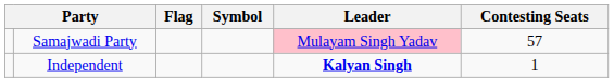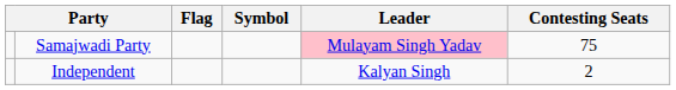 <table class="wikitable" width="50%" style="text-align:center">
 <tr>
 <th colspan="2">Party</th>
 <th>Flag</th>
 <th>Symbol</th>
 <th>Leader</th>
 <th>Contesting Seats</th>
 </tr>
 <tr>
 <td></td>
 <td><a href='#'>Samajwadi Party</a></td>
 <td></td>
 <td></td>
 <td style="background: pink;"><a href='#'>Mulayam Singh Yadav</a></td>
-<td>57</td>
+<td>75</td>
 </tr>
 <tr>
 <td></td>
 <td><a href='#'>Independent</a></td>
 <td></td>
 <td></td>
-<td><strong><a href='#'>Kalyan Singh</a></strong></td>
-<td>1</td>
+<td><a href='#'>Kalyan Singh</a></td>
+<td>2</td>
 </tr>
 </table>
